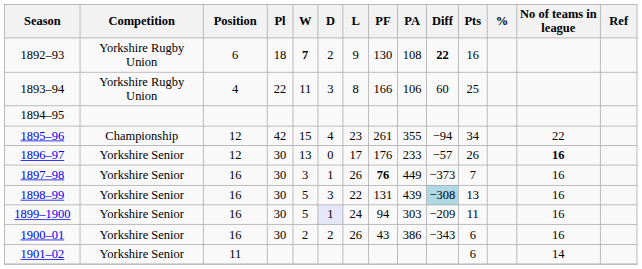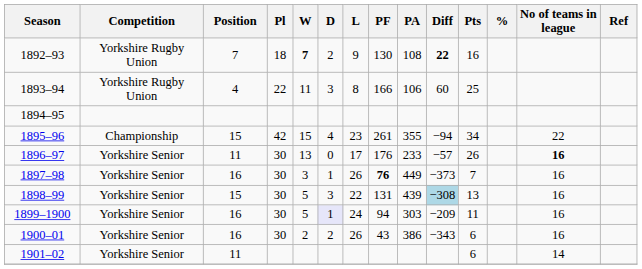 <table class="wikitable" style="text-align:center;">
 <tr>
 <th width=90 abbr="Season">Season</th>
 <th width=150 abbr="Competition">Competition</th>
 <th width=75 abbr="Position">Position</th>
 <th width=25 abbr="Pl">Pl</th>
 <th width=25 abbr="W">W</th>
 <th width=25 abbr="D">D</th>
 <th width=25 abbr="L">L</th>
 <th width=30 abbr="PF">PF</th>
 <th width=30 abbr="PA">PA</th>
 <th width=30 abbr="Diff">Diff</th>
 <th width=30 abbr="Pts">Pts</th>
 <th width=30 abbr="%">%</th>
 <th width=100 abbr="No of Teams">No of teams in league</th>
 <th width=40 abbr="Ref">Ref</th>
 </tr>
 <tr>
 <td>1892–93</td>
 <td>Yorkshire Rugby Union</td>
-<td>6</td>
+<td>7</td>
 <td>18</td>
 <td><strong>7</strong></td>
 <td>2</td>
 <td>9</td>
 <td>130</td>
 <td>108</td>
 <td><strong>22</strong></td>
 <td>16</td>
 <td></td>
 <td></td>
 <td></td>
 </tr>
 <tr>
 <td>1893–94</td>
 <td>Yorkshire Rugby Union</td>
 <td>4</td>
 <td>22</td>
 <td>11</td>
 <td>3</td>
 <td>8</td>
 <td>166</td>
 <td>106</td>
 <td>60</td>
 <td>25</td>
 <td></td>
 <td></td>
 <td></td>
 </tr>
 <tr>
 <td>1894–95</td>
 <td></td>
 <td></td>
 <td></td>
 <td></td>
 <td></td>
 <td></td>
 <td></td>
 <td></td>
 <td></td>
 <td></td>
 <td></td>
 <td></td>
 <td></td>
 </tr>
 <tr>
 <td><a href='#'>1895–96</a></td>
 <td>Championship</td>
-<td>12</td>
+<td>15</td>
 <td>42</td>
 <td>15</td>
 <td>4</td>
 <td>23</td>
 <td>261</td>
 <td>355</td>
 <td>−94</td>
 <td>34</td>
 <td></td>
 <td>22</td>
 <td></td>
 </tr>
 <tr>
 <td><a href='#'>1896–97</a></td>
 <td>Yorkshire Senior</td>
-<td>12</td>
+<td>11</td>
 <td>30</td>
 <td>13</td>
 <td>0</td>
 <td>17</td>
 <td>176</td>
 <td>233</td>
 <td>−57</td>
 <td>26</td>
 <td></td>
 <td><strong>16</strong></td>
 <td></td>
 </tr>
 <tr>
 <td><a href='#'>1897–98</a></td>
 <td>Yorkshire Senior</td>
 <td>16</td>
 <td>30</td>
 <td>3</td>
 <td>1</td>
 <td>26</td>
 <td><strong>76</strong></td>
 <td>449</td>
 <td>−373</td>
 <td>7</td>
 <td></td>
 <td>16</td>
 <td></td>
 </tr>
 <tr>
 <td><a href='#'>1898–99</a></td>
 <td>Yorkshire Senior</td>
-<td>16</td>
+<td>15</td>
 <td>30</td>
 <td>5</td>
 <td>3</td>
 <td>22</td>
 <td>131</td>
 <td>439</td>
 <td style="background: lightblue;">−308</td>
 <td>13</td>
 <td></td>
 <td>16</td>
 <td></td>
 </tr>
 <tr>
 <td><a href='#'>1899–1900</a></td>
 <td>Yorkshire Senior</td>
 <td>16</td>
 <td>30</td>
 <td>5</td>
 <td style="background: lavender;">1</td>
 <td>24</td>
 <td>94</td>
 <td>303</td>
 <td>−209</td>
 <td>11</td>
 <td></td>
 <td>16</td>
 <td></td>
 </tr>
 <tr>
 <td><a href='#'>1900–01</a></td>
 <td>Yorkshire Senior</td>
 <td>16</td>
 <td>30</td>
 <td>2</td>
 <td>2</td>
 <td>26</td>
 <td>43</td>
 <td>386</td>
 <td>−343</td>
 <td>6</td>
 <td></td>
 <td>16</td>
 <td></td>
 </tr>
 <tr>
 <td><a href='#'>1901–02</a></td>
 <td>Yorkshire Senior</td>
 <td>11</td>
 <td></td>
 <td></td>
 <td></td>
 <td></td>
 <td></td>
 <td></td>
 <td></td>
 <td>6</td>
 <td></td>
 <td>14</td>
 <td></td>
 </tr>
 <tr>
 </tr>
 </table>
